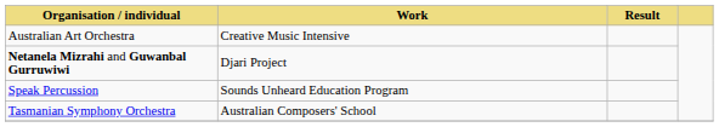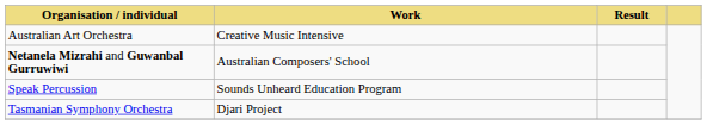 <table class="wikitable" width=100%>
 <tr>
 <th style="width:30%;background:#EEDD82;">Organisation / individual</th>
 <th style="width:55%;background:#EEDD82;">Work</th>
 <th style="width:10%;background:#EEDD82;">Result</th>
 <th style="width:5%;background:#EEDD82;"></th>
 </tr>
 <tr>
 <td>Australian Art Orchestra</td>
 <td>Creative Music Intensive</td>
 <td></td>
 <td rowspan="4"></td>
 </tr>
 <tr>
 <td><strong>Netanela Mizrahi</strong> and <strong>Guwanbal Gurruwiwi</strong></td>
-<td>Djari Project</td>
+<td>Australian Composers' School</td>
 <td></td>
 </tr>
 <tr>
 <td><a href='#'>Speak Percussion</a></td>
 <td>Sounds Unheard Education Program</td>
 <td></td>
 </tr>
 <tr>
 <td><a href='#'>Tasmanian Symphony Orchestra</a></td>
-<td>Australian Composers' School</td>
+<td>Djari Project</td>
 <td></td>
 </tr>
 <tr>
 </tr>
 </table>
